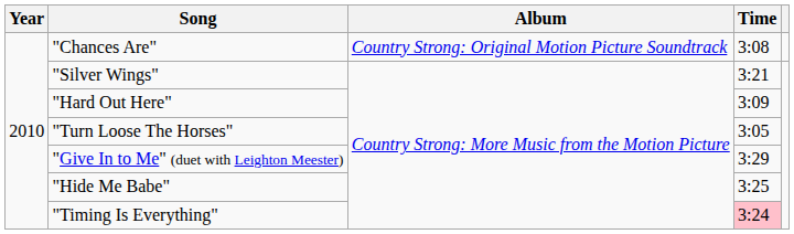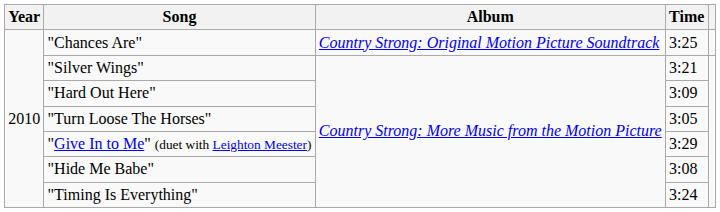 <table class="wikitable">
 <tr>
 <th>Year</th>
 <th>Song</th>
 <th>Album</th>
 <th>Time</th>
 <th></th>
 </tr>
 <tr>
 <td rowspan="7">2010</td>
 <td>"Chances Are"</td>
 <td><em><a href='#'>Country Strong: Original Motion Picture Soundtrack</a></em></td>
-<td>3:08</td>
+<td>3:25</td>
 <td></td>
 </tr>
 <tr>
 <td>"Silver Wings"</td>
 <td rowspan="6"><em><a href='#'>Country Strong: More Music from the Motion Picture</a></em></td>
 <td>3:21</td>
 <td rowspan="6"></td>
 </tr>
 <tr>
 <td>"Hard Out Here"</td>
 <td>3:09</td>
 </tr>
 <tr>
 <td>"Turn Loose The Horses"</td>
 <td>3:05</td>
 </tr>
 <tr>
 <td>"<a href='#'>Give In to Me</a>" <small>(duet with <a href='#'>Leighton Meester</a>)</small></td>
 <td>3:29</td>
 </tr>
 <tr>
 <td>"Hide Me Babe"</td>
-<td>3:25</td>
+<td>3:08</td>
 </tr>
 <tr>
 <td>"Timing Is Everything"</td>
-<td style="background: pink;">3:24</td>
+<td>3:24</td>
 </tr>
 </table>
